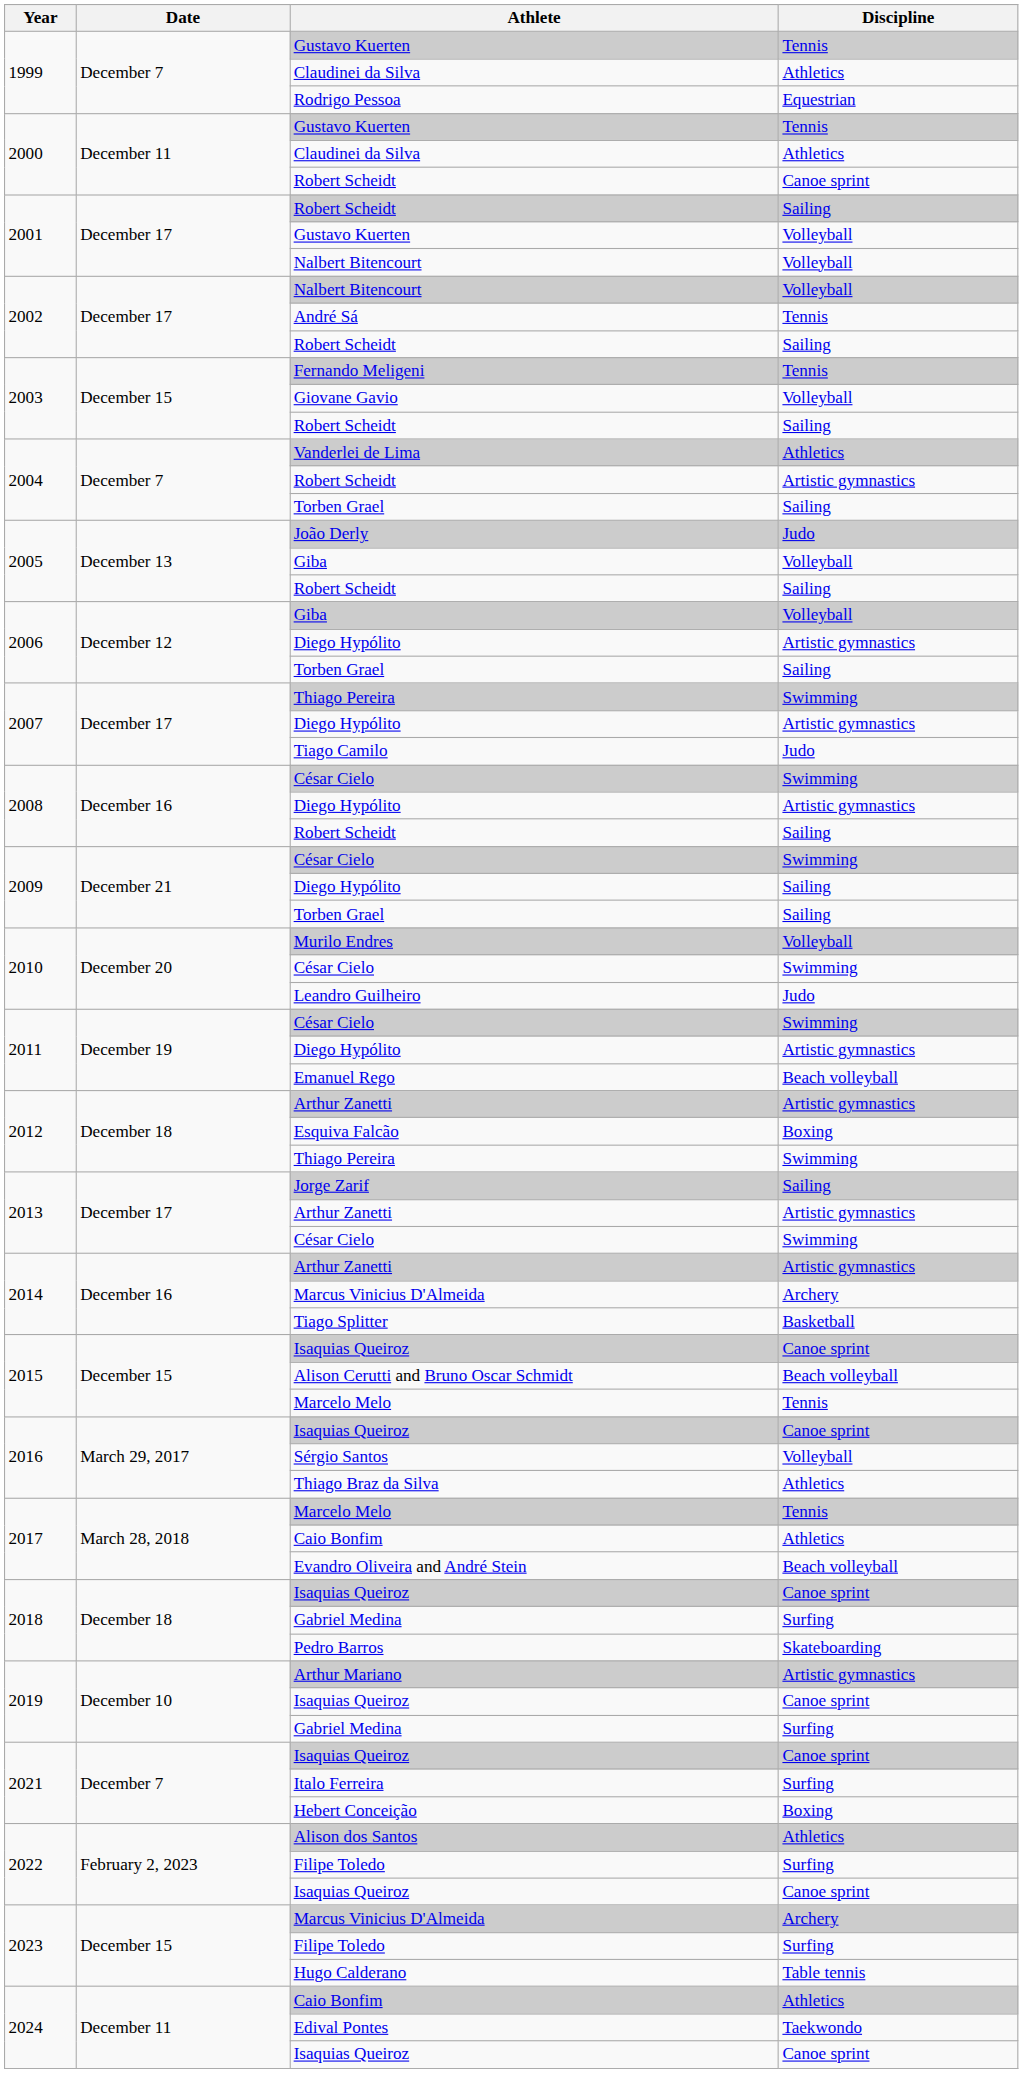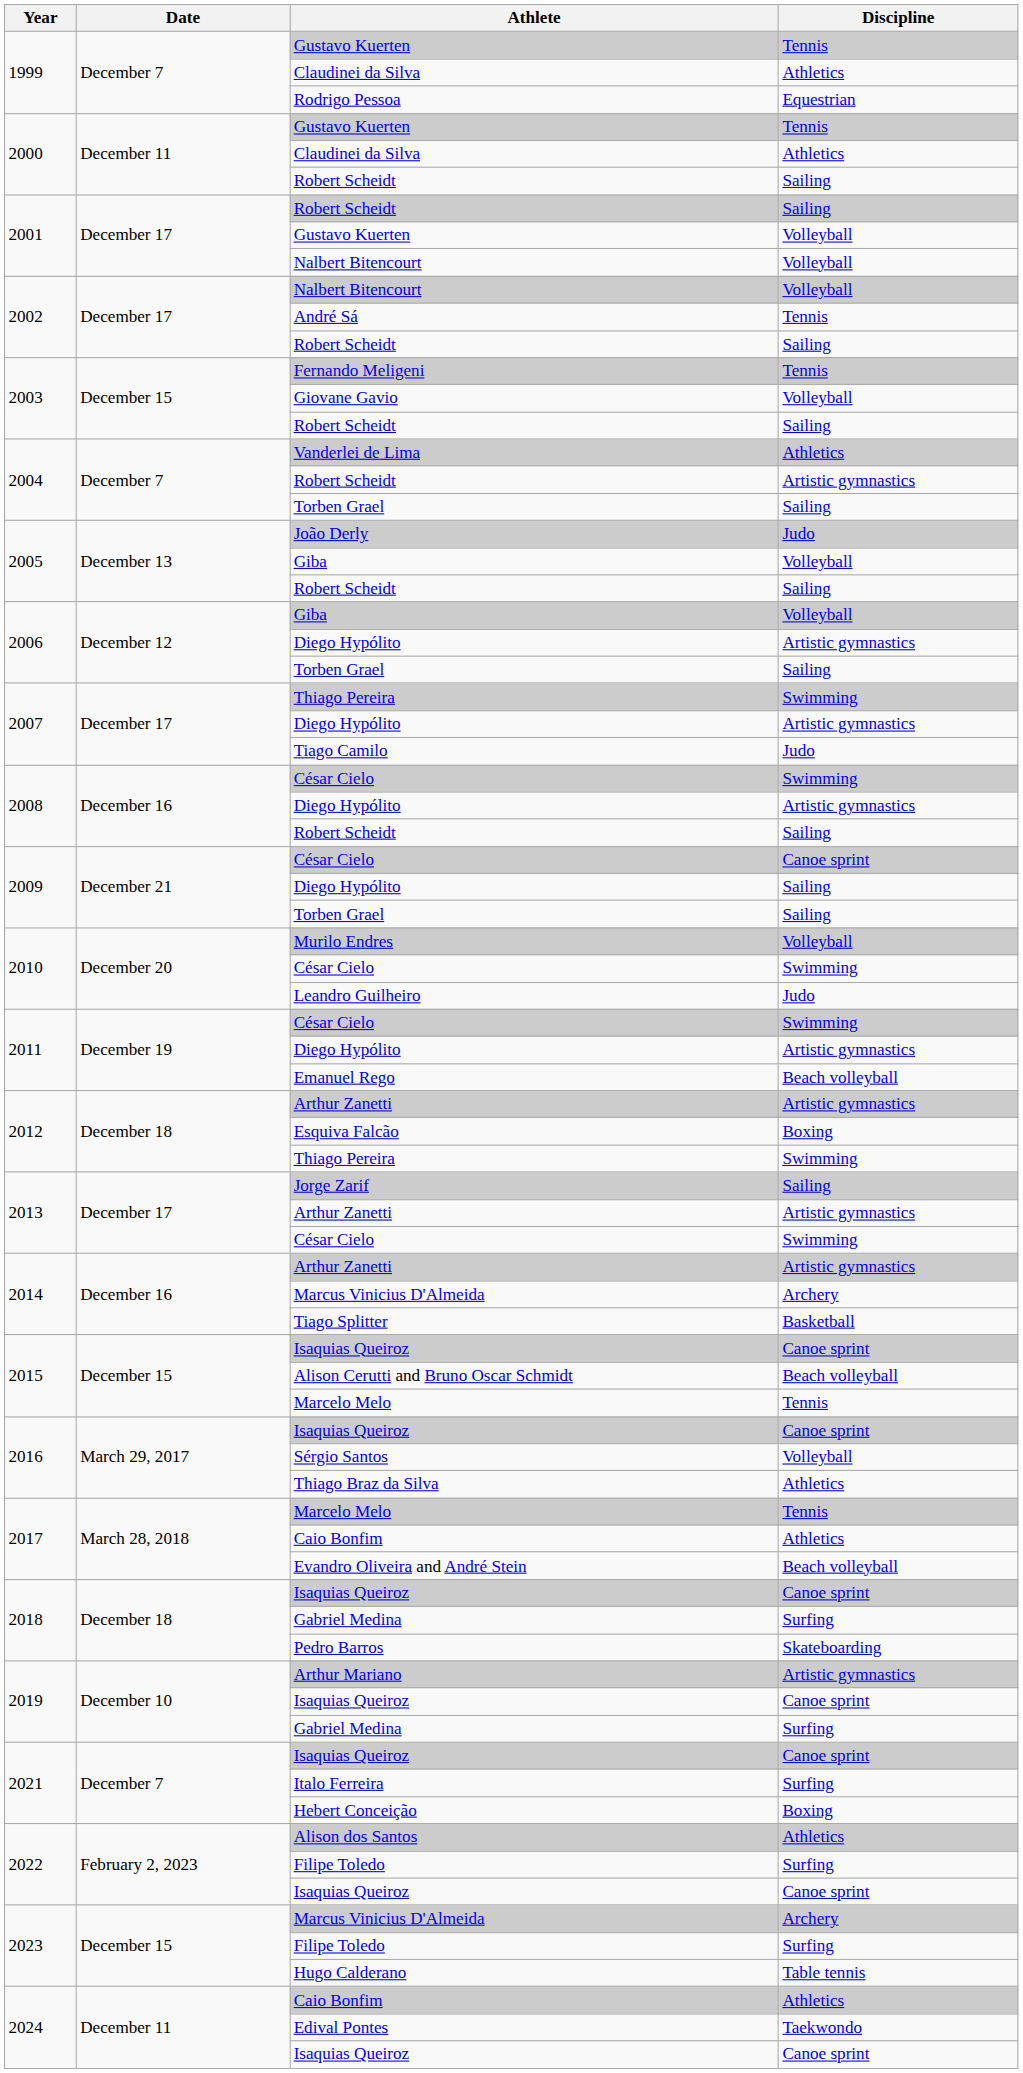 <table class="wikitable"  width="75%">
 <tr>
 <th>Year</th>
 <th>Date</th>
 <th>Athlete</th>
 <th>Discipline</th>
 </tr>
 <tr>
 <td rowspan=3>1999</td>
 <td rowspan=3>December 7</td>
 <td style="background:#cccccc;"><a href='#'>Gustavo Kuerten</a></td>
 <td style="background:#cccccc;"><a href='#'>Tennis</a></td>
 </tr>
 <tr>
 <td><a href='#'>Claudinei da Silva</a></td>
 <td><a href='#'>Athletics</a></td>
 </tr>
 <tr>
 <td><a href='#'>Rodrigo Pessoa</a></td>
 <td><a href='#'>Equestrian</a></td>
 </tr>
 <tr>
 <td rowspan=3>2000</td>
 <td rowspan=3>December 11</td>
 <td style="background:#cccccc;"><a href='#'>Gustavo Kuerten</a></td>
 <td style="background:#cccccc;"><a href='#'>Tennis</a></td>
 </tr>
 <tr>
 <td><a href='#'>Claudinei da Silva</a></td>
 <td><a href='#'>Athletics</a></td>
 </tr>
 <tr>
 <td><a href='#'>Robert Scheidt</a></td>
-<td><a href='#'>Canoe sprint</a></td>
+<td><a href='#'>Sailing</a></td>
 </tr>
 <tr>
 <td rowspan=3>2001</td>
 <td rowspan=3>December 17</td>
 <td style="background:#cccccc;"><a href='#'>Robert Scheidt</a></td>
 <td style="background:#cccccc;"><a href='#'>Sailing</a></td>
 </tr>
 <tr>
 <td><a href='#'>Gustavo Kuerten</a></td>
 <td><a href='#'>Volleyball</a></td>
 </tr>
 <tr>
 <td><a href='#'>Nalbert Bitencourt</a></td>
 <td><a href='#'>Volleyball</a></td>
 </tr>
 <tr>
 <td rowspan=3>2002</td>
 <td rowspan=3>December 17</td>
 <td style="background:#cccccc;"><a href='#'>Nalbert Bitencourt</a></td>
 <td style="background:#cccccc;"><a href='#'>Volleyball</a></td>
 </tr>
 <tr>
 <td><a href='#'>André Sá</a></td>
 <td><a href='#'>Tennis</a></td>
 </tr>
 <tr>
 <td><a href='#'>Robert Scheidt</a></td>
 <td><a href='#'>Sailing</a></td>
 </tr>
 <tr>
 <td rowspan=3>2003</td>
 <td rowspan=3>December 15</td>
 <td style="background:#cccccc;"><a href='#'>Fernando Meligeni</a></td>
 <td style="background:#cccccc;"><a href='#'>Tennis</a></td>
 </tr>
 <tr>
 <td><a href='#'>Giovane Gavio</a></td>
 <td><a href='#'>Volleyball</a></td>
 </tr>
 <tr>
 <td><a href='#'>Robert Scheidt</a></td>
 <td><a href='#'>Sailing</a></td>
 </tr>
 <tr>
 <td rowspan=3>2004</td>
 <td rowspan=3>December 7</td>
 <td style="background:#cccccc;"><a href='#'>Vanderlei de Lima</a></td>
 <td style="background:#cccccc;"><a href='#'>Athletics</a></td>
 </tr>
 <tr>
 <td><a href='#'>Robert Scheidt</a></td>
 <td><a href='#'>Artistic gymnastics</a></td>
 </tr>
 <tr>
 <td><a href='#'>Torben Grael</a></td>
 <td><a href='#'>Sailing</a></td>
 </tr>
 <tr>
 <td rowspan=3>2005</td>
 <td rowspan=3>December 13</td>
 <td style="background:#cccccc;"><a href='#'>João Derly</a></td>
 <td style="background:#cccccc;"><a href='#'>Judo</a></td>
 </tr>
 <tr>
 <td><a href='#'>Giba</a></td>
 <td><a href='#'>Volleyball</a></td>
 </tr>
 <tr>
 <td><a href='#'>Robert Scheidt</a></td>
 <td><a href='#'>Sailing</a></td>
 </tr>
 <tr>
 <td rowspan=3>2006</td>
 <td rowspan=3>December 12</td>
 <td style="background:#cccccc;"><a href='#'>Giba</a></td>
 <td style="background:#cccccc;"><a href='#'>Volleyball</a></td>
 </tr>
 <tr>
 <td><a href='#'>Diego Hypólito</a></td>
 <td><a href='#'>Artistic gymnastics</a></td>
 </tr>
 <tr>
 <td><a href='#'>Torben Grael</a></td>
 <td><a href='#'>Sailing</a></td>
 </tr>
 <tr>
 <td rowspan=3>2007</td>
 <td rowspan=3>December 17</td>
 <td style="background:#cccccc;"><a href='#'>Thiago Pereira</a></td>
 <td style="background:#cccccc;"><a href='#'>Swimming</a></td>
 </tr>
 <tr>
 <td><a href='#'>Diego Hypólito</a></td>
 <td><a href='#'>Artistic gymnastics</a></td>
 </tr>
 <tr>
 <td><a href='#'>Tiago Camilo</a></td>
 <td><a href='#'>Judo</a></td>
 </tr>
 <tr>
 <td rowspan=3>2008</td>
 <td rowspan=3>December 16</td>
 <td style="background:#cccccc;"><a href='#'>César Cielo</a></td>
 <td style="background:#cccccc;"><a href='#'>Swimming</a></td>
 </tr>
 <tr>
 <td><a href='#'>Diego Hypólito</a></td>
 <td><a href='#'>Artistic gymnastics</a></td>
 </tr>
 <tr>
 <td><a href='#'>Robert Scheidt</a></td>
 <td><a href='#'>Sailing</a></td>
 </tr>
 <tr>
 <td rowspan=3>2009</td>
 <td rowspan=3>December 21</td>
 <td style="background:#cccccc;"><a href='#'>César Cielo</a></td>
-<td style="background:#cccccc;"><a href='#'>Swimming</a></td>
+<td style="background:#cccccc;"><a href='#'>Canoe sprint</a></td>
 </tr>
 <tr>
 <td><a href='#'>Diego Hypólito</a></td>
 <td><a href='#'>Sailing</a></td>
 </tr>
 <tr>
 <td><a href='#'>Torben Grael</a></td>
 <td><a href='#'>Sailing</a></td>
 </tr>
 <tr>
 <td rowspan=3>2010</td>
 <td rowspan=3>December 20</td>
 <td style="background:#cccccc;"><a href='#'>Murilo Endres</a></td>
 <td style="background:#cccccc;"><a href='#'>Volleyball</a></td>
 </tr>
 <tr>
 <td><a href='#'>César Cielo</a></td>
 <td><a href='#'>Swimming</a></td>
 </tr>
 <tr>
 <td><a href='#'>Leandro Guilheiro</a></td>
 <td><a href='#'>Judo</a></td>
 </tr>
 <tr>
 <td rowspan=3>2011</td>
 <td rowspan=3>December 19</td>
 <td style="background:#cccccc;"><a href='#'>César Cielo</a></td>
 <td style="background:#cccccc;"><a href='#'>Swimming</a></td>
 </tr>
 <tr>
 <td><a href='#'>Diego Hypólito</a></td>
 <td><a href='#'>Artistic gymnastics</a></td>
 </tr>
 <tr>
 <td><a href='#'>Emanuel Rego</a></td>
 <td><a href='#'>Beach volleyball</a></td>
 </tr>
 <tr>
 <td rowspan=3>2012</td>
 <td rowspan=3>December 18</td>
 <td style="background:#cccccc;"><a href='#'>Arthur Zanetti</a></td>
 <td style="background:#cccccc;"><a href='#'>Artistic gymnastics</a></td>
 </tr>
 <tr>
 <td><a href='#'>Esquiva Falcão</a></td>
 <td><a href='#'>Boxing</a></td>
 </tr>
 <tr>
 <td><a href='#'>Thiago Pereira</a></td>
 <td><a href='#'>Swimming</a></td>
 </tr>
 <tr>
 <td rowspan=3>2013</td>
 <td rowspan=3>December 17</td>
 <td style="background:#cccccc;"><a href='#'>Jorge Zarif</a></td>
 <td style="background:#cccccc;"><a href='#'>Sailing</a></td>
 </tr>
 <tr>
 <td><a href='#'>Arthur Zanetti</a></td>
 <td><a href='#'>Artistic gymnastics</a></td>
 </tr>
 <tr>
 <td><a href='#'>César Cielo</a></td>
 <td><a href='#'>Swimming</a></td>
 </tr>
 <tr>
 <td rowspan=3>2014</td>
 <td rowspan=3>December 16</td>
 <td style="background:#cccccc;"><a href='#'>Arthur Zanetti</a></td>
 <td style="background:#cccccc;"><a href='#'>Artistic gymnastics</a></td>
 </tr>
 <tr>
 <td><a href='#'>Marcus Vinicius D'Almeida</a></td>
 <td><a href='#'>Archery</a></td>
 </tr>
 <tr>
 <td><a href='#'>Tiago Splitter</a></td>
 <td><a href='#'>Basketball</a></td>
 </tr>
 <tr>
 <td rowspan=3>2015</td>
 <td rowspan=3>December 15</td>
 <td style="background:#cccccc;"><a href='#'>Isaquias Queiroz</a></td>
 <td style="background:#cccccc;"><a href='#'>Canoe sprint</a></td>
 </tr>
 <tr>
 <td><a href='#'>Alison Cerutti</a> and <a href='#'>Bruno Oscar Schmidt</a></td>
 <td><a href='#'>Beach volleyball</a></td>
 </tr>
 <tr>
 <td><a href='#'>Marcelo Melo</a></td>
 <td><a href='#'>Tennis</a></td>
 </tr>
 <tr>
 <td rowspan=3>2016</td>
 <td rowspan=3>March 29, 2017</td>
 <td style="background:#cccccc;"><a href='#'>Isaquias Queiroz</a></td>
 <td style="background:#cccccc;"><a href='#'>Canoe sprint</a></td>
 </tr>
 <tr>
 <td><a href='#'>Sérgio Santos</a></td>
 <td><a href='#'>Volleyball</a></td>
 </tr>
 <tr>
 <td><a href='#'>Thiago Braz da Silva</a></td>
 <td><a href='#'>Athletics</a></td>
 </tr>
 <tr>
 <td rowspan=3>2017</td>
 <td rowspan=3>March 28, 2018</td>
 <td style="background:#cccccc;"><a href='#'>Marcelo Melo</a></td>
 <td style="background:#cccccc;"><a href='#'>Tennis</a></td>
 </tr>
 <tr>
 <td><a href='#'>Caio Bonfim</a></td>
 <td><a href='#'>Athletics</a></td>
 </tr>
 <tr>
 <td><a href='#'>Evandro Oliveira</a> and <a href='#'>André Stein</a></td>
 <td><a href='#'>Beach volleyball</a></td>
 </tr>
 <tr>
 <td rowspan=3>2018</td>
 <td rowspan=3>December 18</td>
 <td style="background:#cccccc;"><a href='#'>Isaquias Queiroz</a></td>
 <td style="background:#cccccc;"><a href='#'>Canoe sprint</a></td>
 </tr>
 <tr>
 <td><a href='#'>Gabriel Medina</a></td>
 <td><a href='#'>Surfing</a></td>
 </tr>
 <tr>
 <td><a href='#'>Pedro Barros</a></td>
 <td><a href='#'>Skateboarding</a></td>
 </tr>
 <tr>
 <td rowspan=3>2019</td>
 <td rowspan=3>December 10</td>
 <td style="background:#cccccc;"><a href='#'>Arthur Mariano</a></td>
 <td style="background:#cccccc;"><a href='#'>Artistic gymnastics</a></td>
 </tr>
 <tr>
 <td><a href='#'>Isaquias Queiroz</a></td>
 <td><a href='#'>Canoe sprint</a></td>
 </tr>
 <tr>
 <td><a href='#'>Gabriel Medina</a></td>
 <td><a href='#'>Surfing</a></td>
 </tr>
 <tr>
 <td rowspan=3>2021</td>
 <td rowspan=3>December 7</td>
 <td style="background:#cccccc;"><a href='#'>Isaquias Queiroz</a></td>
 <td style="background:#cccccc;"><a href='#'>Canoe sprint</a></td>
 </tr>
 <tr>
 <td><a href='#'>Italo Ferreira</a></td>
 <td><a href='#'>Surfing</a></td>
 </tr>
 <tr>
 <td><a href='#'>Hebert Conceição</a></td>
 <td><a href='#'>Boxing</a></td>
 </tr>
 <tr>
 <td rowspan=3>2022</td>
 <td rowspan=3>February 2, 2023</td>
 <td style="background:#cccccc;"><a href='#'>Alison dos Santos</a></td>
 <td style="background:#cccccc;"><a href='#'>Athletics</a></td>
 </tr>
 <tr>
 <td><a href='#'>Filipe Toledo</a></td>
 <td><a href='#'>Surfing</a></td>
 </tr>
 <tr>
 <td><a href='#'>Isaquias Queiroz</a></td>
 <td><a href='#'>Canoe sprint</a></td>
 </tr>
 <tr>
 <td rowspan=3>2023</td>
 <td rowspan=3>December 15</td>
 <td style="background:#cccccc;"><a href='#'>Marcus Vinicius D'Almeida</a></td>
 <td style="background:#cccccc;"><a href='#'>Archery</a></td>
 </tr>
 <tr>
 <td><a href='#'>Filipe Toledo</a></td>
 <td><a href='#'>Surfing</a></td>
 </tr>
 <tr>
 <td><a href='#'>Hugo Calderano</a></td>
 <td><a href='#'>Table tennis</a></td>
 </tr>
 <tr>
 <td rowspan=3>2024</td>
 <td rowspan=3>December 11</td>
 <td style="background:#cccccc;"><a href='#'>Caio Bonfim</a></td>
 <td style="background:#cccccc;"><a href='#'>Athletics</a></td>
 </tr>
 <tr>
 <td><a href='#'>Edival Pontes</a></td>
 <td><a href='#'>Taekwondo</a></td>
 </tr>
 <tr>
 <td><a href='#'>Isaquias Queiroz</a></td>
 <td><a href='#'>Canoe sprint</a></td>
 </tr>
 </table>
